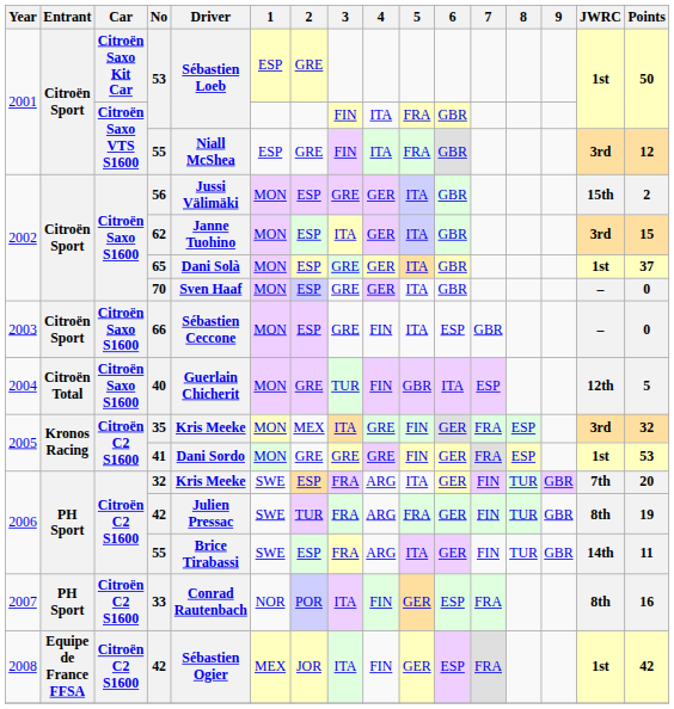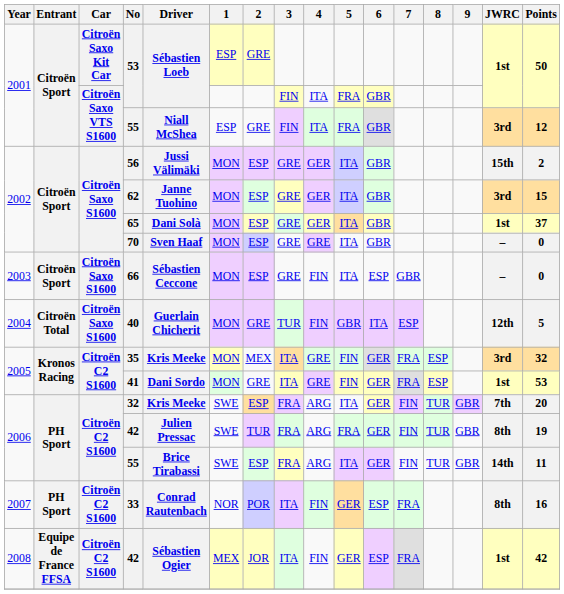 <table class="wikitable" style="text-align:center; font-size:90%">
 <tr>
 <th>Year</th>
 <th>Entrant</th>
 <th>Car</th>
 <th>No</th>
 <th>Driver</th>
 <th>1</th>
 <th>2</th>
 <th>3</th>
 <th>4</th>
 <th>5</th>
 <th>6</th>
 <th>7</th>
 <th>8</th>
 <th>9</th>
 <th>JWRC</th>
 <th>Points</th>
 </tr>
 <tr>
 <td rowspan=3><a href='#'>2001</a></td>
 <th rowspan=3>Citroën Sport</th>
 <th><a href='#'>Citroën Saxo Kit Car</a></th>
 <th rowspan=2>53</th>
 <th rowspan=2> <a href='#'>Sébastien Loeb</a></th>
 <td style="background:#FFFFBF;"><a href='#'>ESP</a><br></td>
 <td style="background:#FFFFBF;"><a href='#'>GRE</a><br></td>
 <td></td>
 <td></td>
 <td></td>
 <td></td>
 <td></td>
 <td></td>
 <td></td>
 <td rowspan=2 style="background:#FFFFBF;"><strong>1st</strong></td>
 <td rowspan=2 style="background:#FFFFBF;"><strong>50</strong></td>
 </tr>
 <tr>
 <th rowspan=2><a href='#'>Citroën Saxo VTS S1600</a></th>
 <td></td>
 <td></td>
 <td style="background:#FFFFBF;"><a href='#'>FIN</a><br></td>
 <td><a href='#'>ITA</a></td>
 <td style="background:#FFFFBF;"><a href='#'>FRA</a><br></td>
 <td style="background:#FFFFBF;"><a href='#'>GBR</a><br></td>
 <td></td>
 <td></td>
 <td></td>
 </tr>
 <tr>
 <th>55</th>
 <th> <a href='#'>Niall McShea</a></th>
 <td><a href='#'>ESP</a></td>
 <td><a href='#'>GRE</a></td>
 <td style="background:#EFCFFF;"><a href='#'>FIN</a><br></td>
 <td style="background:#DFFFDF;"><a href='#'>ITA</a><br></td>
 <td style="background:#DFFFDF;"><a href='#'>FRA</a><br></td>
 <td style="background:#DFDFDF;"><a href='#'>GBR</a><br></td>
 <td></td>
 <td></td>
 <td></td>
 <td style="background:#FFDF9F;"><strong>3rd</strong></td>
 <td style="background:#FFDF9F;"><strong>12</strong></td>
 </tr>
 <tr>
 <td rowspan=4><a href='#'>2002</a></td>
 <th rowspan=4>Citroën Sport</th>
 <th rowspan=4><a href='#'>Citroën Saxo S1600</a></th>
 <th>56</th>
 <th> <a href='#'>Jussi Välimäki</a></th>
 <td style="background:#EFCFFF;"><a href='#'>MON</a><br></td>
 <td style="background:#EFCFFF;"><a href='#'>ESP</a><br></td>
 <td style="background:#EFCFFF;"><a href='#'>GRE</a><br></td>
 <td style="background:#EFCFFF;"><a href='#'>GER</a><br></td>
 <td style="background:#CFCFFF;"><a href='#'>ITA</a><br></td>
 <td style="background:#DFFFDF;"><a href='#'>GBR</a><br></td>
 <td></td>
 <td></td>
 <td></td>
 <th>15th</th>
 <th>2</th>
 </tr>
 <tr>
 <th>62</th>
 <th> <a href='#'>Janne Tuohino</a></th>
 <td style="background:#EFCFFF;"><a href='#'>MON</a><br></td>
 <td style="background:#DFFFDF;"><a href='#'>ESP</a><br></td>
-<td style="background:#FFFFBF;"><a href='#'>ITA</a><br></td>
+<td style="background:#FFFFBF;"><a href='#'>GRE</a><br></td>
 <td style="background:#EFCFFF;"><a href='#'>GER</a><br></td>
 <td style="background:#CFCFFF;"><a href='#'>ITA</a><br></td>
 <td style="background:#DFFFDF;"><a href='#'>GBR</a><br></td>
 <td></td>
 <td></td>
 <td></td>
 <td style="background:#FFDF9F;"><strong>3rd</strong></td>
 <td style="background:#FFDF9F;"><strong>15</strong></td>
 </tr>
 <tr>
 <th>65</th>
 <th> <a href='#'>Dani Solà</a></th>
 <td style="background:#EFCFFF;"><a href='#'>MON</a><br></td>
 <td style="background:#FFFFBF;"><a href='#'>ESP</a><br></td>
 <td style="background:#DFFFDF;"><a href='#'>GRE</a><br></td>
 <td style="background:#FFFFBF;"><a href='#'>GER</a><br></td>
 <td style="background:#FFDF9F;"><a href='#'>ITA</a><br></td>
 <td style="background:#FFFFBF;"><a href='#'>GBR</a><br></td>
 <td></td>
 <td></td>
 <td></td>
 <td style="background:#FFFFBF;"><strong>1st</strong></td>
 <td style="background:#FFFFBF;"><strong>37</strong></td>
 </tr>
 <tr>
 <th>70</th>
 <th> <a href='#'>Sven Haaf</a></th>
 <td style="background:#EFCFFF;"><a href='#'>MON</a><br></td>
 <td style="background:#CFCFFF;"><a href='#'>ESP</a><br></td>
 <td><a href='#'>GRE</a></td>
-<td style="background:#EFCFFF;"><a href='#'>GER</a><br></td>
+<td style="background:#EFCFFF;"><a href='#'>GRE</a><br></td>
 <td><a href='#'>ITA</a></td>
 <td><a href='#'>GBR</a></td>
 <td></td>
 <td></td>
 <td></td>
 <th>–</th>
 <th>0</th>
 </tr>
 <tr>
 <td><a href='#'>2003</a></td>
 <th>Citroën Sport</th>
 <th><a href='#'>Citroën Saxo S1600</a></th>
 <th>66</th>
 <th> <a href='#'>Sébastien Ceccone</a></th>
 <td style="background:#EFCFFF;"><a href='#'>MON</a><br></td>
 <td style="background:#EFCFFF;"><a href='#'>ESP</a><br></td>
 <td><a href='#'>GRE</a></td>
 <td><a href='#'>FIN</a></td>
 <td><a href='#'>ITA</a></td>
 <td><a href='#'>ESP</a></td>
 <td><a href='#'>GBR</a></td>
 <td></td>
 <td></td>
 <th>–</th>
 <th>0</th>
 </tr>
 <tr>
 <td><a href='#'>2004</a></td>
 <th>Citroën Total</th>
 <th><a href='#'>Citroën Saxo S1600</a></th>
 <th>40</th>
 <th> <a href='#'>Guerlain Chicherit</a></th>
 <td style="background:#EFCFFF;"><a href='#'>MON</a><br></td>
 <td style="background:#EFCFFF;"><a href='#'>GRE</a><br></td>
 <td style="background:#DFFFDF;"><a href='#'>TUR</a><br></td>
 <td style="background:#EFCFFF;"><a href='#'>FIN</a><br></td>
 <td style="background:#EFCFFF;"><a href='#'>GBR</a><br></td>
 <td style="background:#EFCFFF;"><a href='#'>ITA</a><br></td>
 <td style="background:#EFCFFF;"><a href='#'>ESP</a><br></td>
 <td></td>
 <td></td>
 <th>12th</th>
 <th>5</th>
 </tr>
 <tr>
 <td rowspan=2><a href='#'>2005</a></td>
 <th rowspan=2>Kronos Racing</th>
 <th rowspan=2><a href='#'>Citroën C2 S1600</a></th>
 <th>35</th>
 <th> <a href='#'>Kris Meeke</a></th>
 <td style="background:#FFFFBF;"><a href='#'>MON</a><br></td>
 <td><a href='#'>MEX</a></td>
 <td style="background:#FFDF9F;"><a href='#'>ITA</a><br></td>
 <td style="background:#DFFFDF;"><a href='#'>GRE</a><br></td>
 <td style="background:#DFFFDF;"><a href='#'>FIN</a><br></td>
 <td style="background:#DFDFDF;"><a href='#'>GER</a><br></td>
 <td style="background:#DFFFDF;"><a href='#'>FRA</a><br></td>
 <td style="background:#DFFFDF;"><a href='#'>ESP</a><br></td>
 <td></td>
 <td style="background:#FFDF9F;"><strong>3rd</strong></td>
 <td style="background:#FFDF9F;"><strong>32</strong></td>
 </tr>
 <tr>
 <th>41</th>
 <th> <a href='#'>Dani Sordo</a></th>
 <td style="background:#DFFFDF;"><a href='#'>MON</a><br></td>
 <td><a href='#'>GRE</a></td>
-<td style="background:#FFFFBF;"><a href='#'>GRE</a><br></td>
+<td style="background:#FFFFBF;"><a href='#'>ITA</a><br></td>
 <td style="background:#EFCFFF;"><a href='#'>GRE</a><br></td>
 <td style="background:#FFFFBF;"><a href='#'>FIN</a><br></td>
 <td style="background:#FFFFBF;"><a href='#'>GER</a><br></td>
 <td style="background:#DFDFDF;"><a href='#'>FRA</a><br></td>
 <td style="background:#FFFFBF;"><a href='#'>ESP</a><br></td>
 <td></td>
 <td style="background:#FFFFBF;"><strong>1st</strong></td>
 <td style="background:#FFFFBF;"><strong>53</strong></td>
 </tr>
 <tr>
 <td rowspan=3><a href='#'>2006</a></td>
 <th rowspan=3>PH Sport</th>
 <th rowspan=3><a href='#'>Citroën C2 S1600</a></th>
 <th>32</th>
 <th> <a href='#'>Kris Meeke</a></th>
 <td><a href='#'>SWE</a></td>
 <td style="background:#FFDF9F;"><a href='#'>ESP</a><br></td>
 <td style="background:#EFCFFF;"><a href='#'>FRA</a><br></td>
 <td><a href='#'>ARG</a></td>
 <td><a href='#'>ITA</a></td>
 <td style="background:#FFFFBF;"><a href='#'>GER</a><br></td>
 <td style="background:#EFCFFF;"><a href='#'>FIN</a><br></td>
 <td style="background:#DFFFDF;"><a href='#'>TUR</a><br></td>
 <td style="background:#EFCFFF;"><a href='#'>GBR</a><br></td>
 <th>7th</th>
 <th>20</th>
 </tr>
 <tr>
 <th>42</th>
 <th> <a href='#'>Julien Pressac</a></th>
 <td><a href='#'>SWE</a></td>
 <td style="background:#EFCFFF;"><a href='#'>TUR</a><br></td>
 <td style="background:#DFFFDF;"><a href='#'>FRA</a><br></td>
 <td><a href='#'>ARG</a></td>
 <td style="background:#DFFFDF;"><a href='#'>FRA</a><br></td>
 <td style="background:#DFFFDF;"><a href='#'>GER</a><br></td>
 <td style="background:#DFFFDF;"><a href='#'>FIN</a><br></td>
 <td style="background:#DFFFDF;"><a href='#'>TUR</a><br></td>
 <td><a href='#'>GBR</a></td>
 <th>8th</th>
 <th>19</th>
 </tr>
 <tr>
 <th>55</th>
 <th> <a href='#'>Brice Tirabassi</a></th>
 <td><a href='#'>SWE</a></td>
 <td style="background:#DFFFDF;"><a href='#'>ESP</a><br></td>
 <td style="background:#FFFFBF;"><a href='#'>FRA</a><br></td>
 <td><a href='#'>ARG</a></td>
 <td style="background:#EFCFFF;"><a href='#'>ITA</a><br></td>
 <td style="background:#EFCFFF;"><a href='#'>GER</a><br></td>
 <td><a href='#'>FIN</a></td>
 <td><a href='#'>TUR</a></td>
 <td><a href='#'>GBR</a></td>
 <th>14th</th>
 <th>11</th>
 </tr>
 <tr>
 <td><a href='#'>2007</a></td>
 <th>PH Sport</th>
 <th><a href='#'>Citroën C2 S1600</a></th>
 <th>33</th>
 <th> <a href='#'>Conrad Rautenbach</a></th>
 <td><a href='#'>NOR</a></td>
 <td style="background:#CFCFFF;"><a href='#'>POR</a><br></td>
 <td style="background:#EFCFFF;"><a href='#'>ITA</a><br></td>
 <td style="background:#DFFFDF;"><a href='#'>FIN</a><br></td>
 <td style="background:#FFDF9F;"><a href='#'>GER</a><br></td>
 <td style="background:#DFFFDF;"><a href='#'>ESP</a><br></td>
 <td style="background:#DFFFDF;"><a href='#'>FRA</a><br></td>
 <td></td>
 <td></td>
 <th>8th</th>
 <th>16</th>
 </tr>
 <tr>
 <td><a href='#'>2008</a></td>
 <th>Equipe de France <a href='#'>FFSA</a></th>
 <th><a href='#'>Citroën C2 S1600</a></th>
 <th>42</th>
 <th> <a href='#'>Sébastien Ogier</a></th>
 <td style="background:#FFFFBF;"><a href='#'>MEX</a><br></td>
 <td style="background:#FFFFBF;"><a href='#'>JOR</a><br></td>
 <td style="background:#DFFFDF;"><a href='#'>ITA</a><br></td>
 <td><a href='#'>FIN</a></td>
 <td style="background:#FFFFBF;"><a href='#'>GER</a><br></td>
 <td style="background:#EFCFFF;"><a href='#'>ESP</a><br></td>
 <td style="background:#DFDFDF;"><a href='#'>FRA</a><br></td>
 <td></td>
 <td></td>
 <td style="background:#FFFFBF;"><strong>1st</strong></td>
 <td style="background:#FFFFBF;"><strong>42</strong></td>
 </tr>
 <tr>
 </tr>
 </table>
